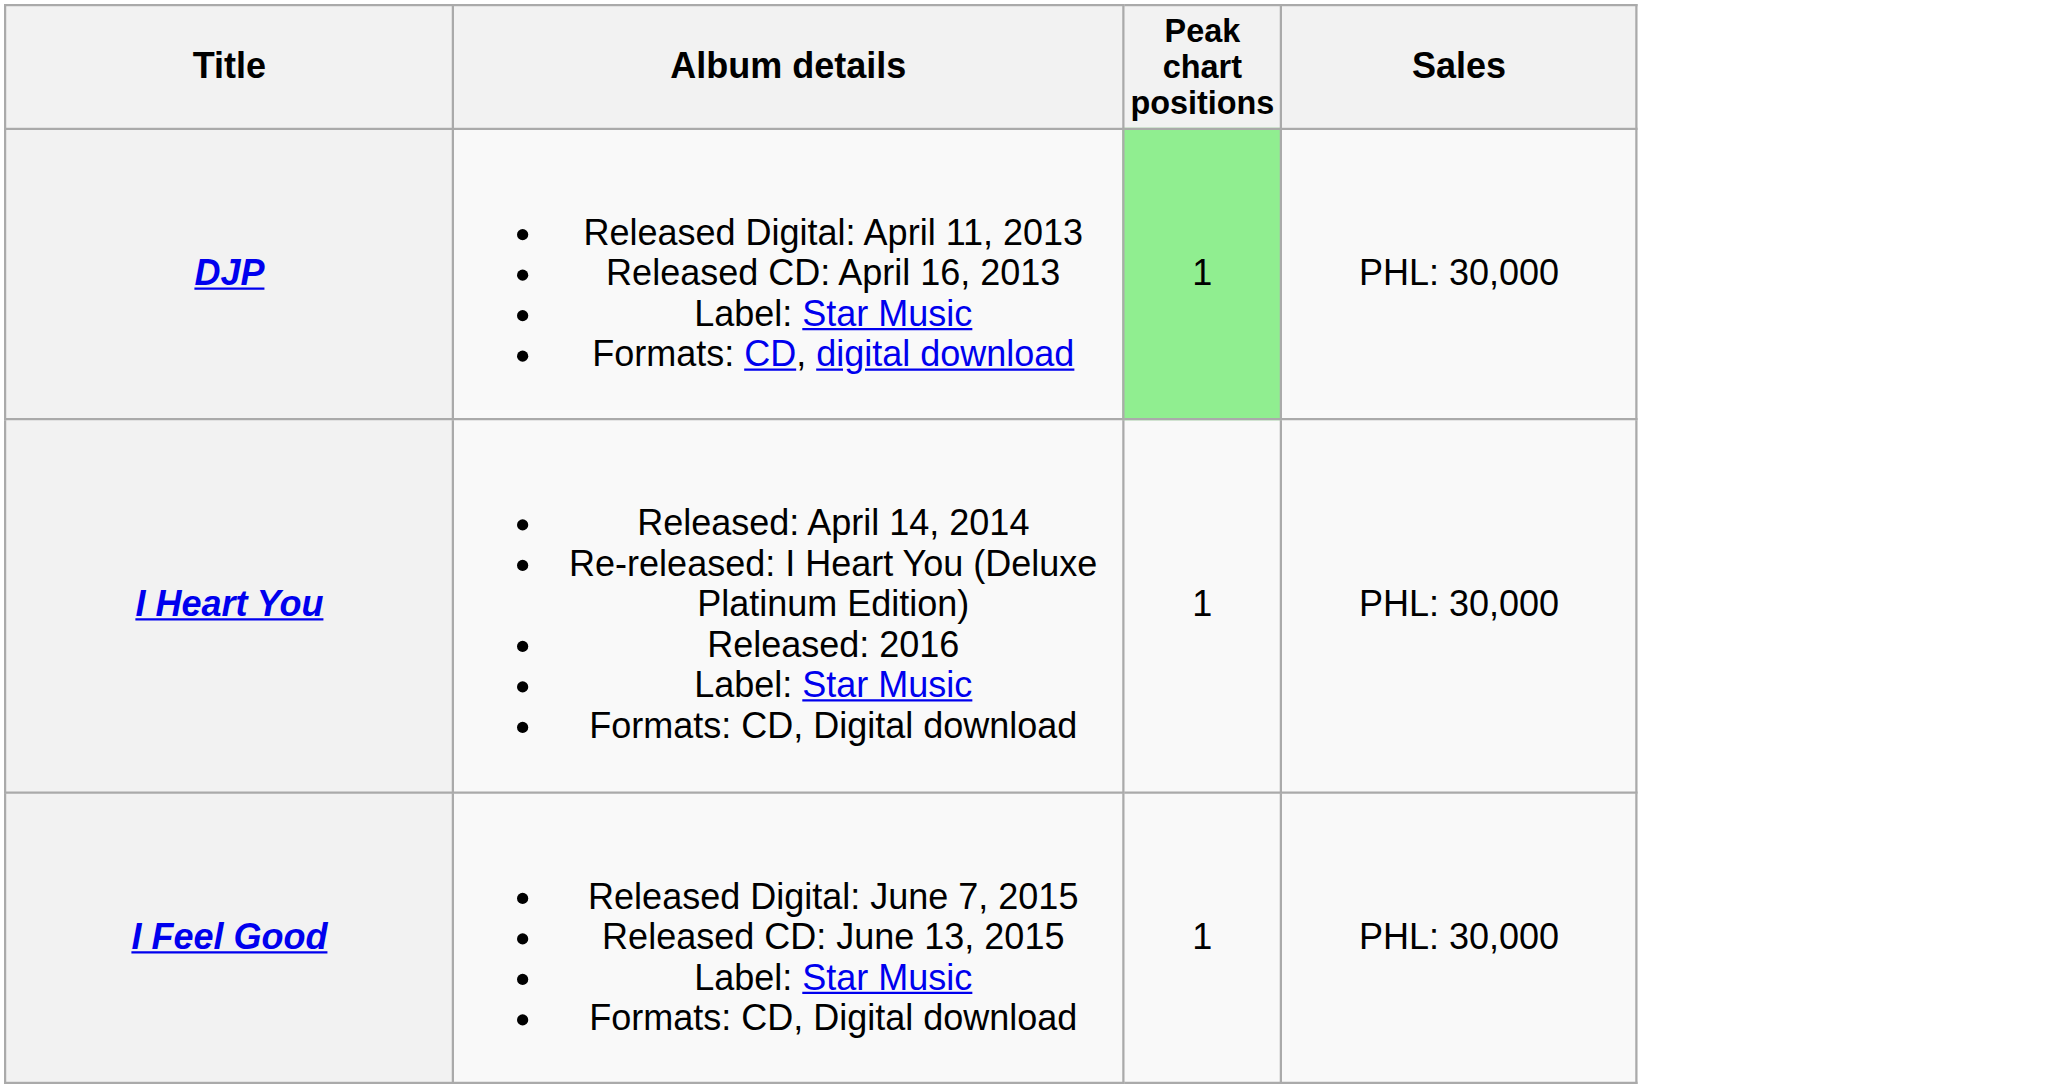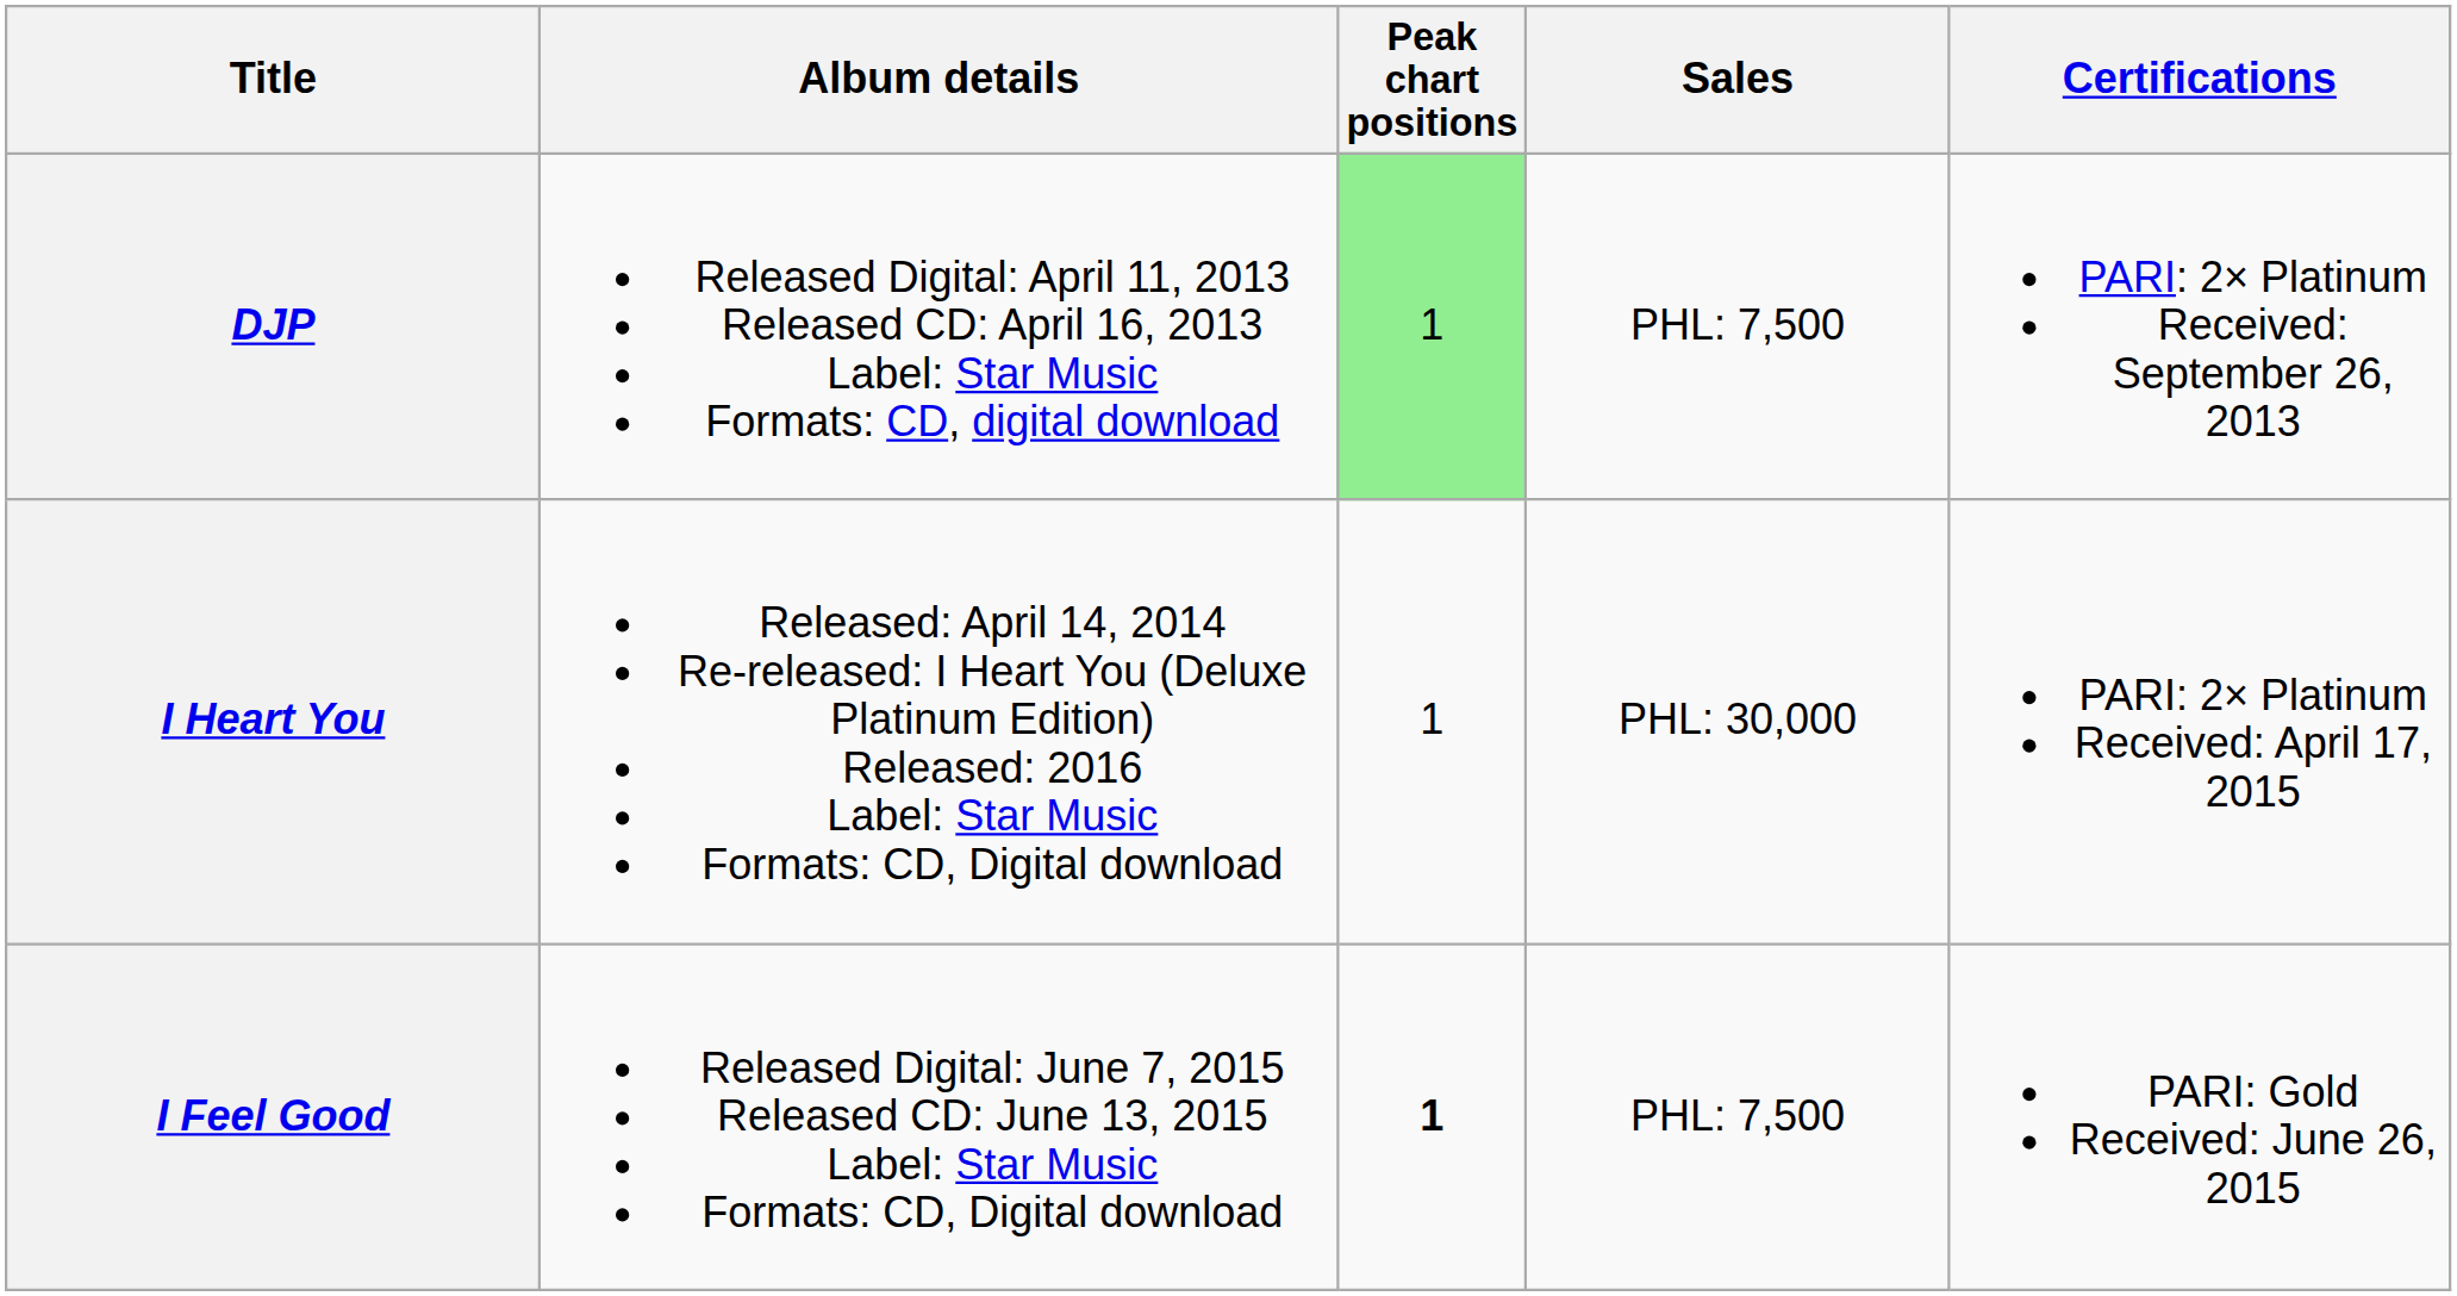 <table class="wikitable plainrowheaders" style="text-align:center;">
 <tr>
 <th scope="col" style="width:12em;">Title</th>
 <th scope="col" style="width:290px;">Album details</th>
 <th scope="col" style="width:3em;font-size:90%;">Peak chart positions</th>
 <th scope="col" style="width:150px;">Sales</th>
+<th scope="col" style="width:180px;"><a href='#'>Certifications</a></th>
 </tr>
 <tr>
 <th scope="row"><em><a href='#'>DJP</a></em></th>
 <td><br><ul><li>Released Digital: April 11, 2013</li><li>Released CD: April 16, 2013</li><li>Label: <a href='#'>Star Music</a></li><li>Formats: <a href='#'>CD</a>, <a href='#'>digital download</a></li></ul></td>
 <td style="background: lightgreen;">1</td>
-<td>PHL: 30,000</td>
+<td>PHL: 7,500</td>
+<td><br><ul><li><a href='#'>PARI</a>: 2× Platinum</li><li>Received: September 26, 2013</li></ul></td>
 </tr>
 <tr>
 <th scope="row"><em><a href='#'>I Heart You</a></em></th>
 <td><br><ul><li>Released: April 14, 2014</li><li>Re-released: I Heart You (Deluxe Platinum Edition)</li><li>Released: 2016</li><li>Label: <a href='#'>Star Music</a></li><li>Formats: CD, Digital download</li></ul></td>
 <td>1</td>
 <td>PHL: 30,000</td>
+<td><br><ul><li>PARI: 2× Platinum</li><li>Received: April 17, 2015</li></ul></td>
 </tr>
 <tr>
 <th scope="row"><em><a href='#'>I Feel Good</a></em></th>
 <td><br><ul><li>Released Digital: June 7, 2015</li><li>Released CD: June 13, 2015</li><li>Label: <a href='#'>Star Music</a></li><li>Formats: CD, Digital download</li></ul></td>
-<td>1</td>
-<td>PHL: 30,000</td>
+<td><strong>1</strong></td>
+<td>PHL: 7,500</td>
+<td><br><ul><li>PARI: Gold</li><li>Received: June 26, 2015</li></ul></td>
 </tr>
 </table>
